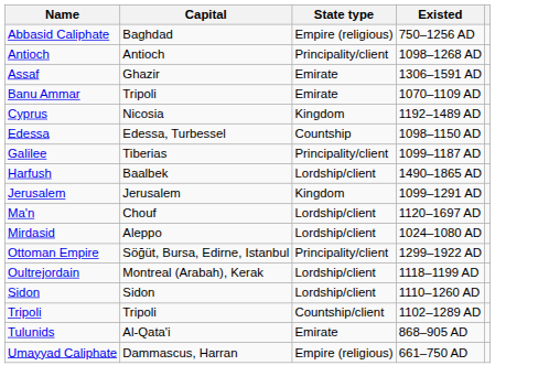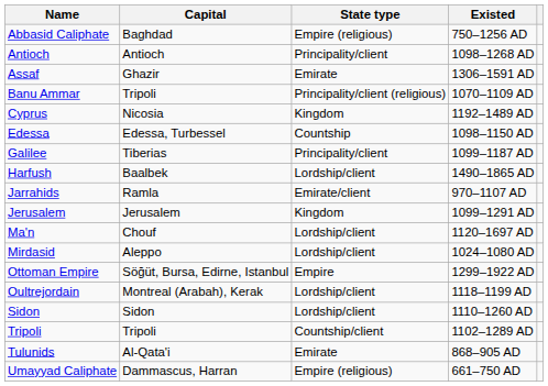 <table class="wikitable sortable" border="1">
 <tr>
 <th>Name</th>
 <th>Capital</th>
 <th>State type</th>
 <th>Existed</th>
 <th></th>
 </tr>
 <tr>
 <td><a href='#'>Abbasid Caliphate</a></td>
 <td>Baghdad</td>
 <td>Empire (religious)</td>
 <td>750–1256 AD</td>
 <td></td>
 </tr>
 <tr>
 <td><a href='#'>Antioch</a></td>
 <td>Antioch</td>
 <td>Principality/client</td>
 <td>1098–1268 AD</td>
 <td></td>
 </tr>
 <tr>
 <td><a href='#'>Assaf</a></td>
 <td>Ghazir</td>
 <td>Emirate</td>
 <td>1306–1591 AD</td>
 <td></td>
 </tr>
 <tr>
 <td><a href='#'>Banu Ammar</a></td>
 <td>Tripoli</td>
-<td>Emirate</td>
+<td>Principality/client (religious)</td>
 <td>1070–1109 AD</td>
 <td></td>
 </tr>
 <tr>
 <td><a href='#'>Cyprus</a></td>
 <td>Nicosia</td>
 <td>Kingdom</td>
 <td>1192–1489 AD</td>
 <td></td>
 </tr>
 <tr>
 <td><a href='#'>Edessa</a></td>
 <td>Edessa, Turbessel</td>
 <td>Countship</td>
 <td>1098–1150 AD</td>
 <td></td>
 </tr>
 <tr>
 <td><a href='#'>Galilee</a></td>
 <td>Tiberias</td>
 <td>Principality/client</td>
 <td>1099–1187 AD</td>
 <td></td>
 </tr>
 <tr>
 <td><a href='#'>Harfush</a></td>
 <td>Baalbek</td>
 <td>Lordship/client</td>
 <td>1490–1865 AD</td>
 <td></td>
 </tr>
 <tr>
+<td><a href='#'>Jarrahids</a></td>
+<td>Ramla</td>
+<td>Emirate/client</td>
+<td>970–1107 AD</td>
+<td></td>
+</tr>
+<tr>
 <td><a href='#'>Jerusalem</a></td>
 <td>Jerusalem</td>
 <td>Kingdom</td>
 <td>1099–1291 AD</td>
 <td></td>
 </tr>
 <tr>
 <td><a href='#'>Ma'n</a></td>
 <td>Chouf</td>
 <td>Lordship/client</td>
 <td>1120–1697 AD</td>
 <td></td>
 </tr>
 <tr>
 <td><a href='#'>Mirdasid</a></td>
 <td>Aleppo</td>
 <td>Lordship/client</td>
 <td>1024–1080 AD</td>
 <td></td>
 </tr>
 <tr>
 <td><a href='#'>Ottoman Empire</a></td>
 <td>Söğüt, Bursa, Edirne, Istanbul</td>
-<td>Principality/client</td>
+<td>Empire</td>
 <td>1299–1922 AD</td>
 <td></td>
 </tr>
 <tr>
 <td><a href='#'>Oultrejordain</a></td>
 <td>Montreal (Arabah), Kerak</td>
 <td>Lordship/client</td>
 <td>1118–1199 AD</td>
 <td></td>
 </tr>
 <tr>
 <td><a href='#'>Sidon</a></td>
 <td>Sidon</td>
 <td>Lordship/client</td>
 <td>1110–1260 AD</td>
 <td></td>
 </tr>
 <tr>
 <td><a href='#'>Tripoli</a></td>
 <td>Tripoli</td>
 <td>Countship/client</td>
 <td>1102–1289 AD</td>
 <td></td>
 </tr>
 <tr>
 <td><a href='#'>Tulunids</a></td>
 <td>Al-Qata'i</td>
 <td>Emirate</td>
 <td>868–905 AD</td>
 <td></td>
 </tr>
 <tr>
 <td><a href='#'>Umayyad Caliphate</a></td>
 <td>Dammascus, Harran</td>
 <td>Empire (religious)</td>
 <td>661–750 AD</td>
 <td></td>
 </tr>
 </table>
